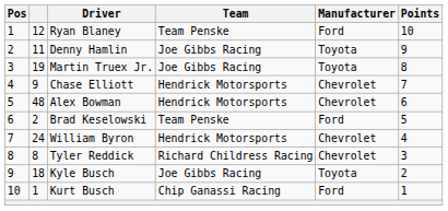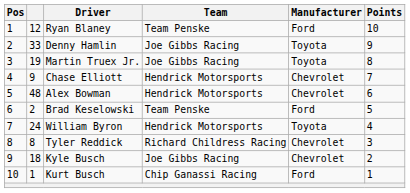 <table class="wikitable" style="font-size:98%">
 <tr>
 <th>Pos</th>
 <th></th>
 <th>Driver</th>
 <th>Team</th>
 <th>Manufacturer</th>
 <th>Points</th>
 </tr>
 <tr>
 <td>1</td>
 <td>12</td>
 <td>Ryan Blaney</td>
 <td>Team Penske</td>
 <td>Ford</td>
 <td>10</td>
 </tr>
 <tr>
 <td>2</td>
-<td>11</td>
+<td>33</td>
 <td>Denny Hamlin</td>
 <td>Joe Gibbs Racing</td>
 <td>Toyota</td>
 <td>9</td>
 </tr>
 <tr>
 <td>3</td>
 <td>19</td>
 <td>Martin Truex Jr.</td>
 <td>Joe Gibbs Racing</td>
 <td>Toyota</td>
 <td>8</td>
 </tr>
 <tr>
 <td>4</td>
 <td>9</td>
 <td>Chase Elliott</td>
 <td>Hendrick Motorsports</td>
 <td>Chevrolet</td>
 <td>7</td>
 </tr>
 <tr>
 <td>5</td>
 <td>48</td>
 <td>Alex Bowman</td>
 <td>Hendrick Motorsports</td>
 <td>Chevrolet</td>
 <td>6</td>
 </tr>
 <tr>
 <td>6</td>
 <td>2</td>
 <td>Brad Keselowski</td>
 <td>Team Penske</td>
 <td>Ford</td>
 <td>5</td>
 </tr>
 <tr>
 <td>7</td>
 <td>24</td>
 <td>William Byron</td>
 <td>Hendrick Motorsports</td>
-<td>Chevrolet</td>
+<td>Toyota</td>
 <td>4</td>
 </tr>
 <tr>
 <td>8</td>
 <td>8</td>
 <td>Tyler Reddick</td>
 <td>Richard Childress Racing</td>
 <td>Chevrolet</td>
 <td>3</td>
 </tr>
 <tr>
 <td>9</td>
 <td>18</td>
 <td>Kyle Busch</td>
 <td>Joe Gibbs Racing</td>
-<td>Toyota</td>
+<td>Chevrolet</td>
 <td>2</td>
 </tr>
 <tr>
 <td>10</td>
 <td>1</td>
 <td>Kurt Busch</td>
 <td>Chip Ganassi Racing</td>
 <td>Ford</td>
 <td>1</td>
 </tr>
 <tr>
 <th colspan="6"></th>
 </tr>
 </table>
